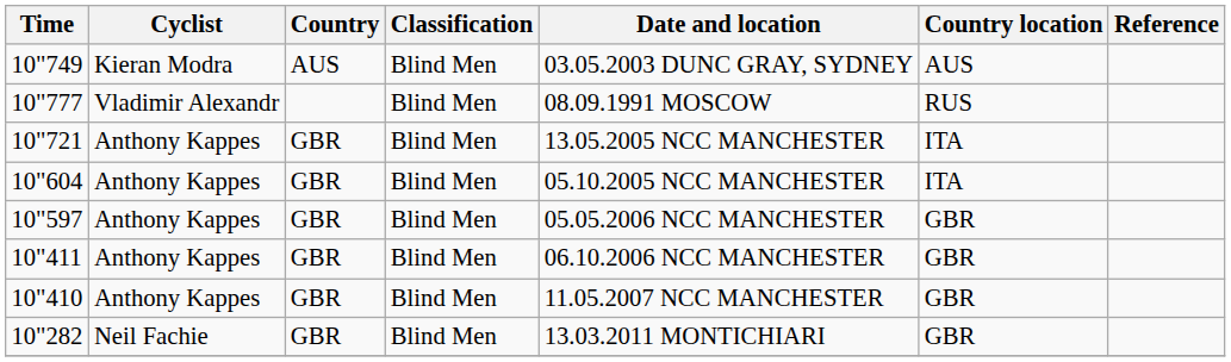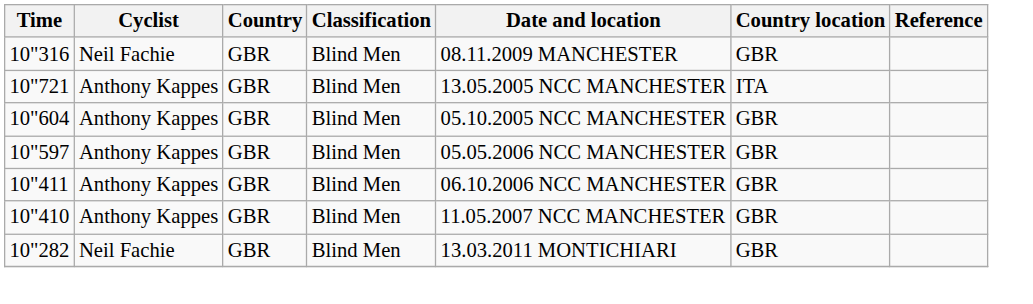 <table class="wikitable">
 <tr>
 <th>Time</th>
 <th>Cyclist</th>
 <th>Country</th>
 <th>Classification</th>
 <th>Date and location</th>
 <th>Country location</th>
 <th>Reference</th>
 </tr>
 <tr --->
-<td>10"749</td>
-<td>Kieran Modra</td>
-<td>AUS</td>
+<td>10"316</td>
+<td>Neil Fachie</td>
+<td>GBR</td>
 <td>Blind Men</td>
-<td>03.05.2003 DUNC GRAY, SYDNEY</td>
-<td>AUS</td>
-<td></td>
-</tr>
-<tr --->
-<td>10"777</td>
-<td>Vladimir Alexandr</td>
-<td></td>
-<td>Blind Men</td>
-<td>08.09.1991 MOSCOW</td>
-<td>RUS</td>
+<td>08.11.2009 MANCHESTER</td>
+<td>GBR</td>
 <td></td>
 </tr>
 <tr --->
 <td>10"721</td>
 <td>Anthony Kappes</td>
 <td>GBR</td>
 <td>Blind Men</td>
 <td>13.05.2005 NCC MANCHESTER</td>
 <td>ITA</td>
 <td></td>
 </tr>
 <tr --->
 <td>10"604</td>
 <td>Anthony Kappes</td>
 <td>GBR</td>
 <td>Blind Men</td>
 <td>05.10.2005 NCC MANCHESTER</td>
-<td>ITA</td>
+<td>GBR</td>
 <td></td>
 </tr>
 <tr --->
 <td>10"597</td>
 <td>Anthony Kappes</td>
 <td>GBR</td>
 <td>Blind Men</td>
 <td>05.05.2006 NCC MANCHESTER</td>
 <td>GBR</td>
 <td></td>
 </tr>
 <tr --->
 <td>10"411</td>
 <td>Anthony Kappes</td>
 <td>GBR</td>
 <td>Blind Men</td>
 <td>06.10.2006 NCC MANCHESTER</td>
 <td>GBR</td>
 <td></td>
 </tr>
 <tr --->
 <td>10"410</td>
 <td>Anthony Kappes</td>
 <td>GBR</td>
 <td>Blind Men</td>
 <td>11.05.2007 NCC MANCHESTER</td>
 <td>GBR</td>
 <td></td>
 </tr>
 <tr --->
 <td>10"282</td>
 <td>Neil Fachie</td>
 <td>GBR</td>
 <td>Blind Men</td>
 <td>13.03.2011 MONTICHIARI</td>
 <td>GBR</td>
 <td></td>
 </tr>
 <tr --->
 </tr>
 </table>
